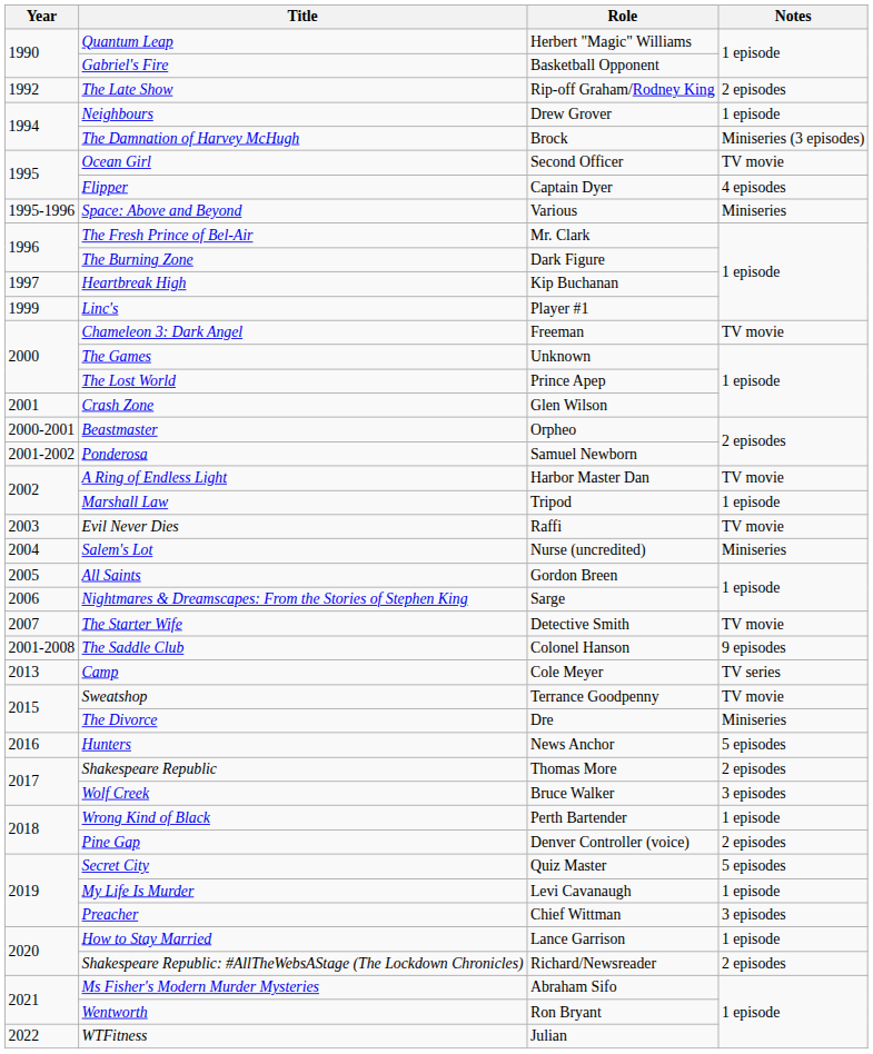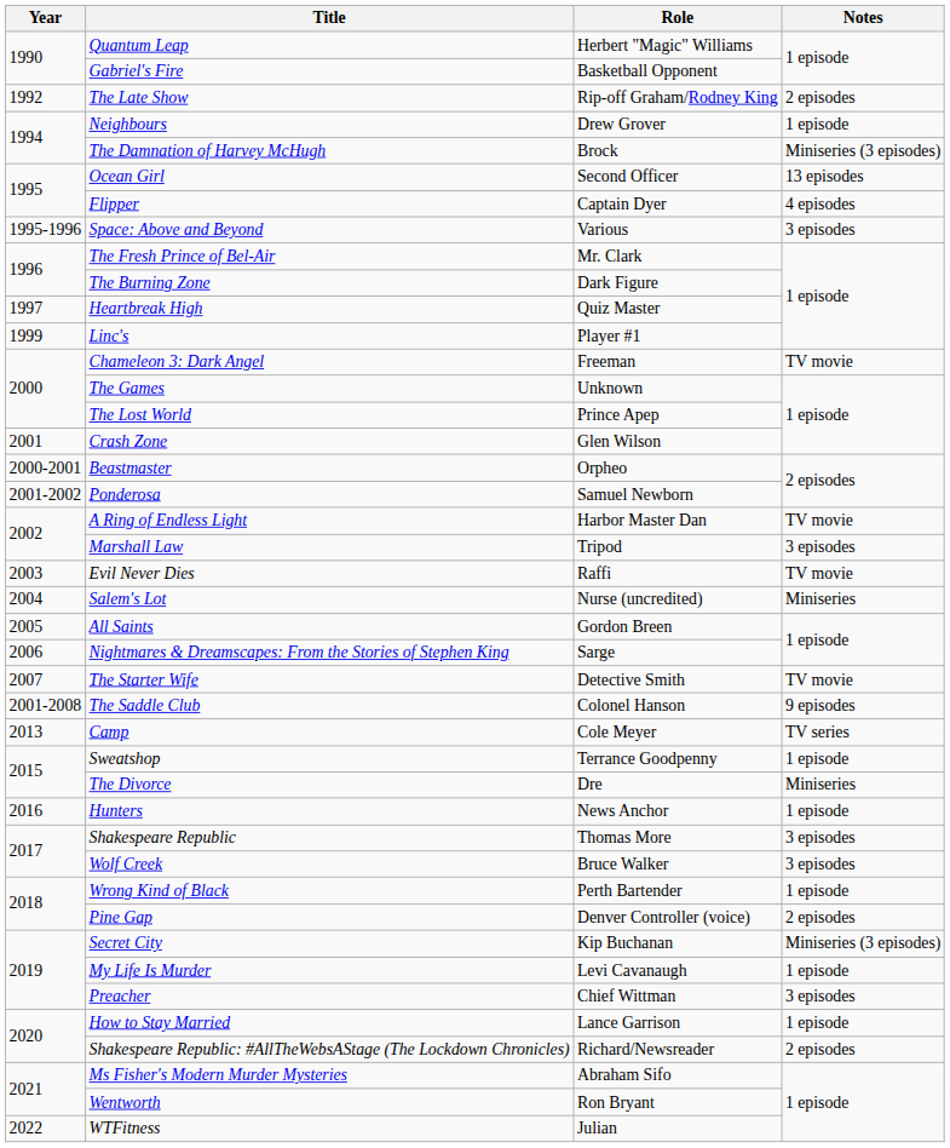 <table class="wikitable sortable">
 <tr>
 <th>Year</th>
 <th>Title</th>
 <th>Role</th>
 <th class="unsortable">Notes</th>
 </tr>
 <tr>
 <td rowspan="2">1990</td>
 <td><em><a href='#'>Quantum Leap</a></em></td>
 <td>Herbert "Magic" Williams</td>
 <td rowspan="2">1 episode</td>
 </tr>
 <tr>
 <td><em><a href='#'>Gabriel's Fire</a></em></td>
 <td>Basketball Opponent</td>
 </tr>
 <tr>
 <td>1992</td>
 <td><em><a href='#'>The Late Show</a></em></td>
 <td>Rip-off Graham/<a href='#'>Rodney King</a></td>
 <td>2 episodes</td>
 </tr>
 <tr>
 <td rowspan="2">1994</td>
 <td><em><a href='#'>Neighbours</a></em></td>
 <td>Drew Grover</td>
 <td>1 episode</td>
 </tr>
 <tr>
 <td><em><a href='#'>The Damnation of Harvey McHugh</a></em></td>
 <td>Brock</td>
 <td>Miniseries (3 episodes)</td>
 </tr>
 <tr>
 <td rowspan="2">1995</td>
 <td><em><a href='#'>Ocean Girl</a></em></td>
 <td>Second Officer</td>
-<td>TV movie</td>
+<td>13 episodes</td>
 </tr>
 <tr>
 <td><em><a href='#'>Flipper</a></em></td>
 <td>Captain Dyer</td>
 <td>4 episodes</td>
 </tr>
 <tr>
 <td>1995-1996</td>
 <td><em><a href='#'>Space: Above and Beyond</a></em></td>
 <td>Various</td>
-<td>Miniseries</td>
+<td>3 episodes</td>
 </tr>
 <tr>
 <td rowspan="2">1996</td>
 <td><em><a href='#'>The Fresh Prince of Bel-Air</a></em></td>
 <td>Mr. Clark</td>
 <td rowspan="4">1 episode</td>
 </tr>
 <tr>
 <td><em><a href='#'>The Burning Zone</a></em></td>
 <td>Dark Figure</td>
 </tr>
 <tr>
 <td>1997</td>
 <td><em><a href='#'>Heartbreak High</a></em></td>
-<td>Kip Buchanan</td>
+<td>Quiz Master</td>
 </tr>
 <tr>
 <td>1999</td>
 <td><em><a href='#'>Linc's</a></em></td>
 <td>Player #1</td>
 </tr>
 <tr>
 <td rowspan="3">2000</td>
 <td><em><a href='#'>Chameleon 3: Dark Angel</a></em></td>
 <td>Freeman</td>
 <td>TV movie</td>
 </tr>
 <tr>
 <td><em><a href='#'>The Games</a></em></td>
 <td>Unknown</td>
 <td rowspan="3">1 episode</td>
 </tr>
 <tr>
 <td><em><a href='#'>The Lost World</a></em></td>
 <td>Prince Apep</td>
 </tr>
 <tr>
 <td>2001</td>
 <td><em><a href='#'>Crash Zone</a></em></td>
 <td>Glen Wilson</td>
 </tr>
 <tr>
 <td>2000-2001</td>
 <td><em><a href='#'>Beastmaster</a></em></td>
 <td>Orpheo</td>
 <td rowspan="2">2 episodes</td>
 </tr>
 <tr>
 <td>2001-2002</td>
 <td><em><a href='#'>Ponderosa</a></em></td>
 <td>Samuel Newborn</td>
 </tr>
 <tr>
 <td rowspan="2">2002</td>
 <td><em><a href='#'>A Ring of Endless Light</a></em></td>
 <td>Harbor Master Dan</td>
 <td>TV movie</td>
 </tr>
 <tr>
 <td><em><a href='#'>Marshall Law</a></em></td>
 <td>Tripod</td>
-<td>1 episode</td>
+<td>3 episodes</td>
 </tr>
 <tr>
 <td>2003</td>
 <td><em>Evil Never Dies</em></td>
 <td>Raffi</td>
 <td>TV movie</td>
 </tr>
 <tr>
 <td>2004</td>
 <td><em><a href='#'>Salem's Lot</a></em></td>
 <td>Nurse (uncredited)</td>
 <td>Miniseries</td>
 </tr>
 <tr>
 <td>2005</td>
 <td><em><a href='#'>All Saints</a></em></td>
 <td>Gordon Breen</td>
 <td rowspan="2">1 episode</td>
 </tr>
 <tr>
 <td>2006</td>
 <td><em><a href='#'>Nightmares & Dreamscapes: From the Stories of Stephen King</a></em></td>
 <td>Sarge</td>
 </tr>
 <tr>
 <td>2007</td>
 <td><em><a href='#'>The Starter Wife</a></em></td>
 <td>Detective Smith</td>
 <td>TV movie</td>
 </tr>
 <tr>
 <td>2001-2008</td>
 <td><em><a href='#'>The Saddle Club</a></em></td>
 <td>Colonel Hanson</td>
 <td>9 episodes</td>
 </tr>
 <tr>
 <td>2013</td>
 <td><em><a href='#'>Camp</a></em></td>
 <td>Cole Meyer</td>
 <td>TV series</td>
 </tr>
 <tr>
 <td rowspan="2">2015</td>
 <td><em>Sweatshop</em></td>
 <td>Terrance Goodpenny</td>
-<td>TV movie</td>
+<td>1 episode</td>
 </tr>
 <tr>
 <td><em><a href='#'>The Divorce</a></em></td>
 <td>Dre</td>
 <td>Miniseries</td>
 </tr>
 <tr>
 <td>2016</td>
 <td><em><a href='#'>Hunters</a></em></td>
 <td>News Anchor</td>
-<td>5 episodes</td>
+<td>1 episode</td>
 </tr>
 <tr>
 <td rowspan="2">2017</td>
 <td><em>Shakespeare Republic</em></td>
 <td>Thomas More</td>
-<td>2 episodes</td>
+<td>3 episodes</td>
 </tr>
 <tr>
 <td><em><a href='#'>Wolf Creek</a></em></td>
 <td>Bruce Walker</td>
 <td>3 episodes</td>
 </tr>
 <tr>
 <td rowspan="2">2018</td>
 <td><em><a href='#'>Wrong Kind of Black</a></em></td>
 <td>Perth Bartender</td>
 <td>1 episode</td>
 </tr>
 <tr>
 <td><em><a href='#'>Pine Gap</a></em></td>
 <td>Denver Controller (voice)</td>
 <td>2 episodes</td>
 </tr>
 <tr>
 <td rowspan="3">2019</td>
 <td><em><a href='#'>Secret City</a></em></td>
-<td>Quiz Master</td>
-<td>5 episodes</td>
+<td>Kip Buchanan</td>
+<td>Miniseries (3 episodes)</td>
 </tr>
 <tr>
 <td><em><a href='#'>My Life Is Murder</a></em></td>
 <td>Levi Cavanaugh</td>
 <td>1 episode</td>
 </tr>
 <tr>
 <td><em><a href='#'>Preacher</a></em></td>
 <td>Chief Wittman</td>
 <td>3 episodes</td>
 </tr>
 <tr>
 <td rowspan="2">2020</td>
 <td><em><a href='#'>How to Stay Married</a></em></td>
 <td>Lance Garrison</td>
 <td>1 episode</td>
 </tr>
 <tr>
 <td><em>Shakespeare Republic: #AllTheWebsAStage (The Lockdown Chronicles)</em></td>
 <td>Richard/Newsreader</td>
 <td>2 episodes</td>
 </tr>
 <tr>
 <td rowspan="2">2021</td>
 <td><em><a href='#'>Ms Fisher's Modern Murder Mysteries</a></em></td>
 <td>Abraham Sifo</td>
 <td rowspan="3">1 episode</td>
 </tr>
 <tr>
 <td><em><a href='#'>Wentworth</a></em></td>
 <td>Ron Bryant</td>
 </tr>
 <tr>
 <td>2022</td>
 <td><em>WTFitness</em></td>
 <td>Julian</td>
 </tr>
 </table>
